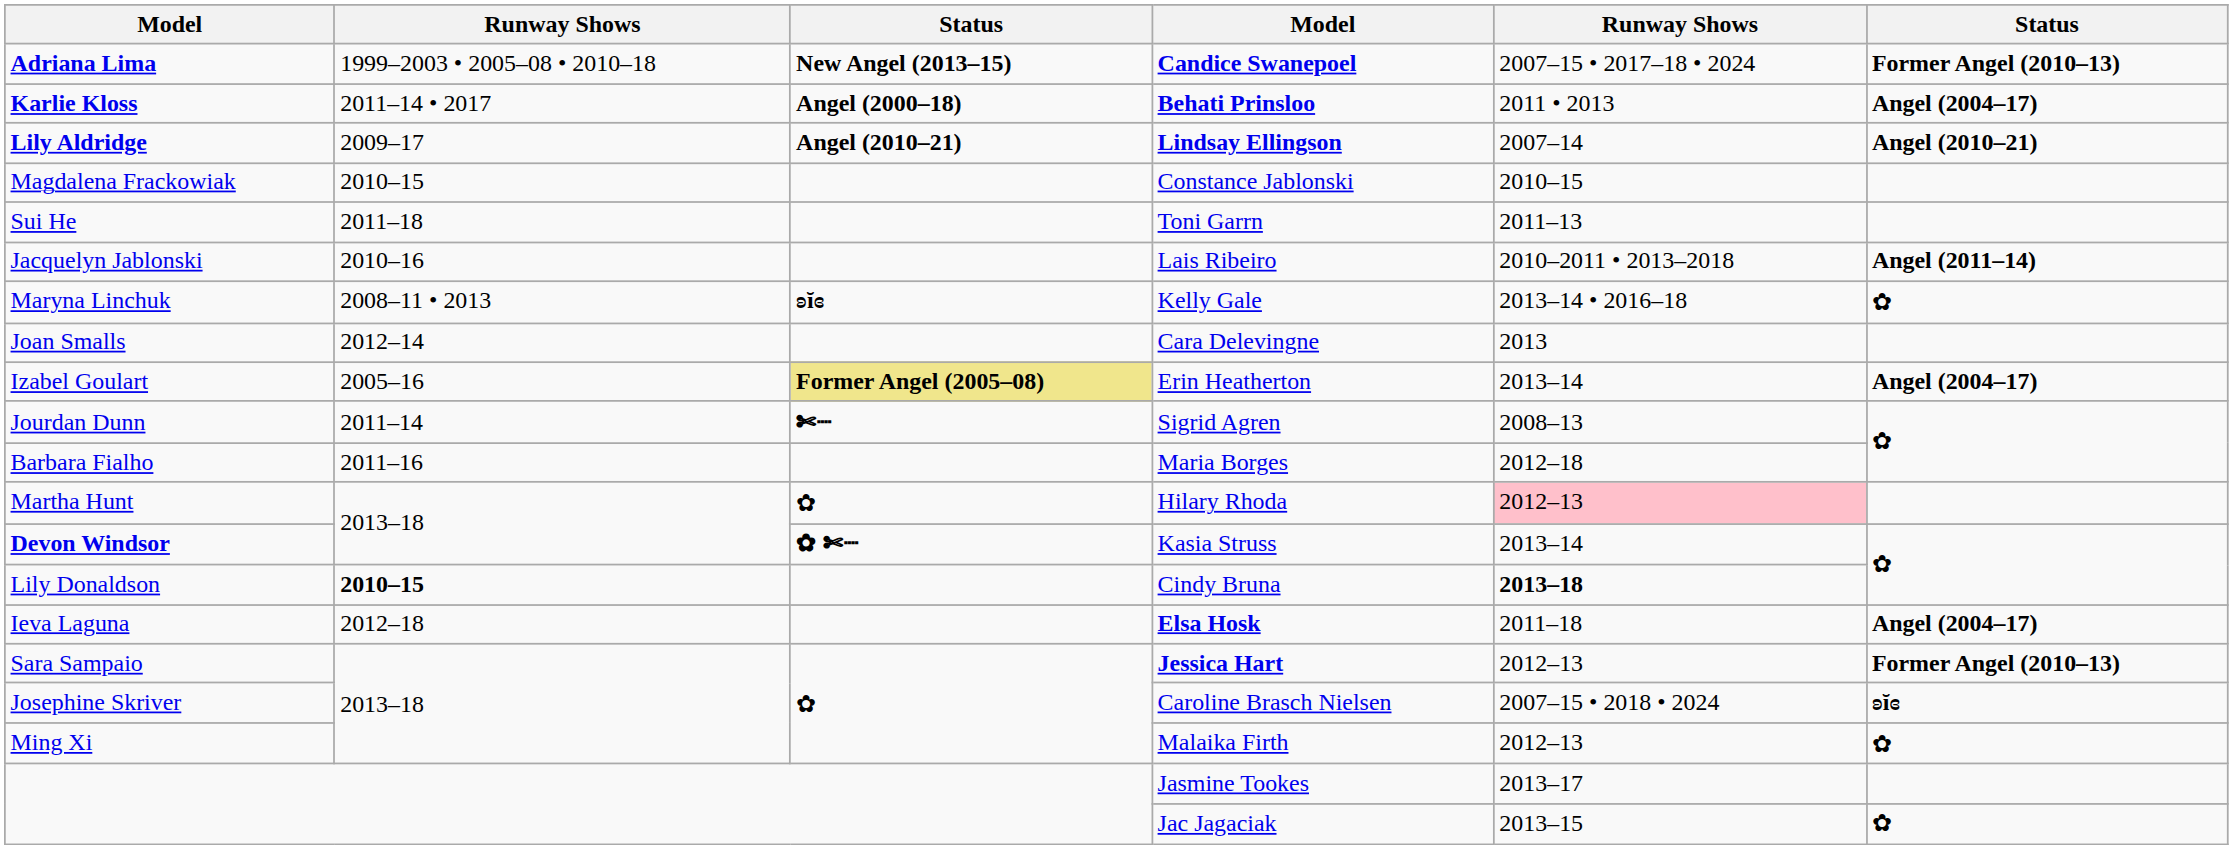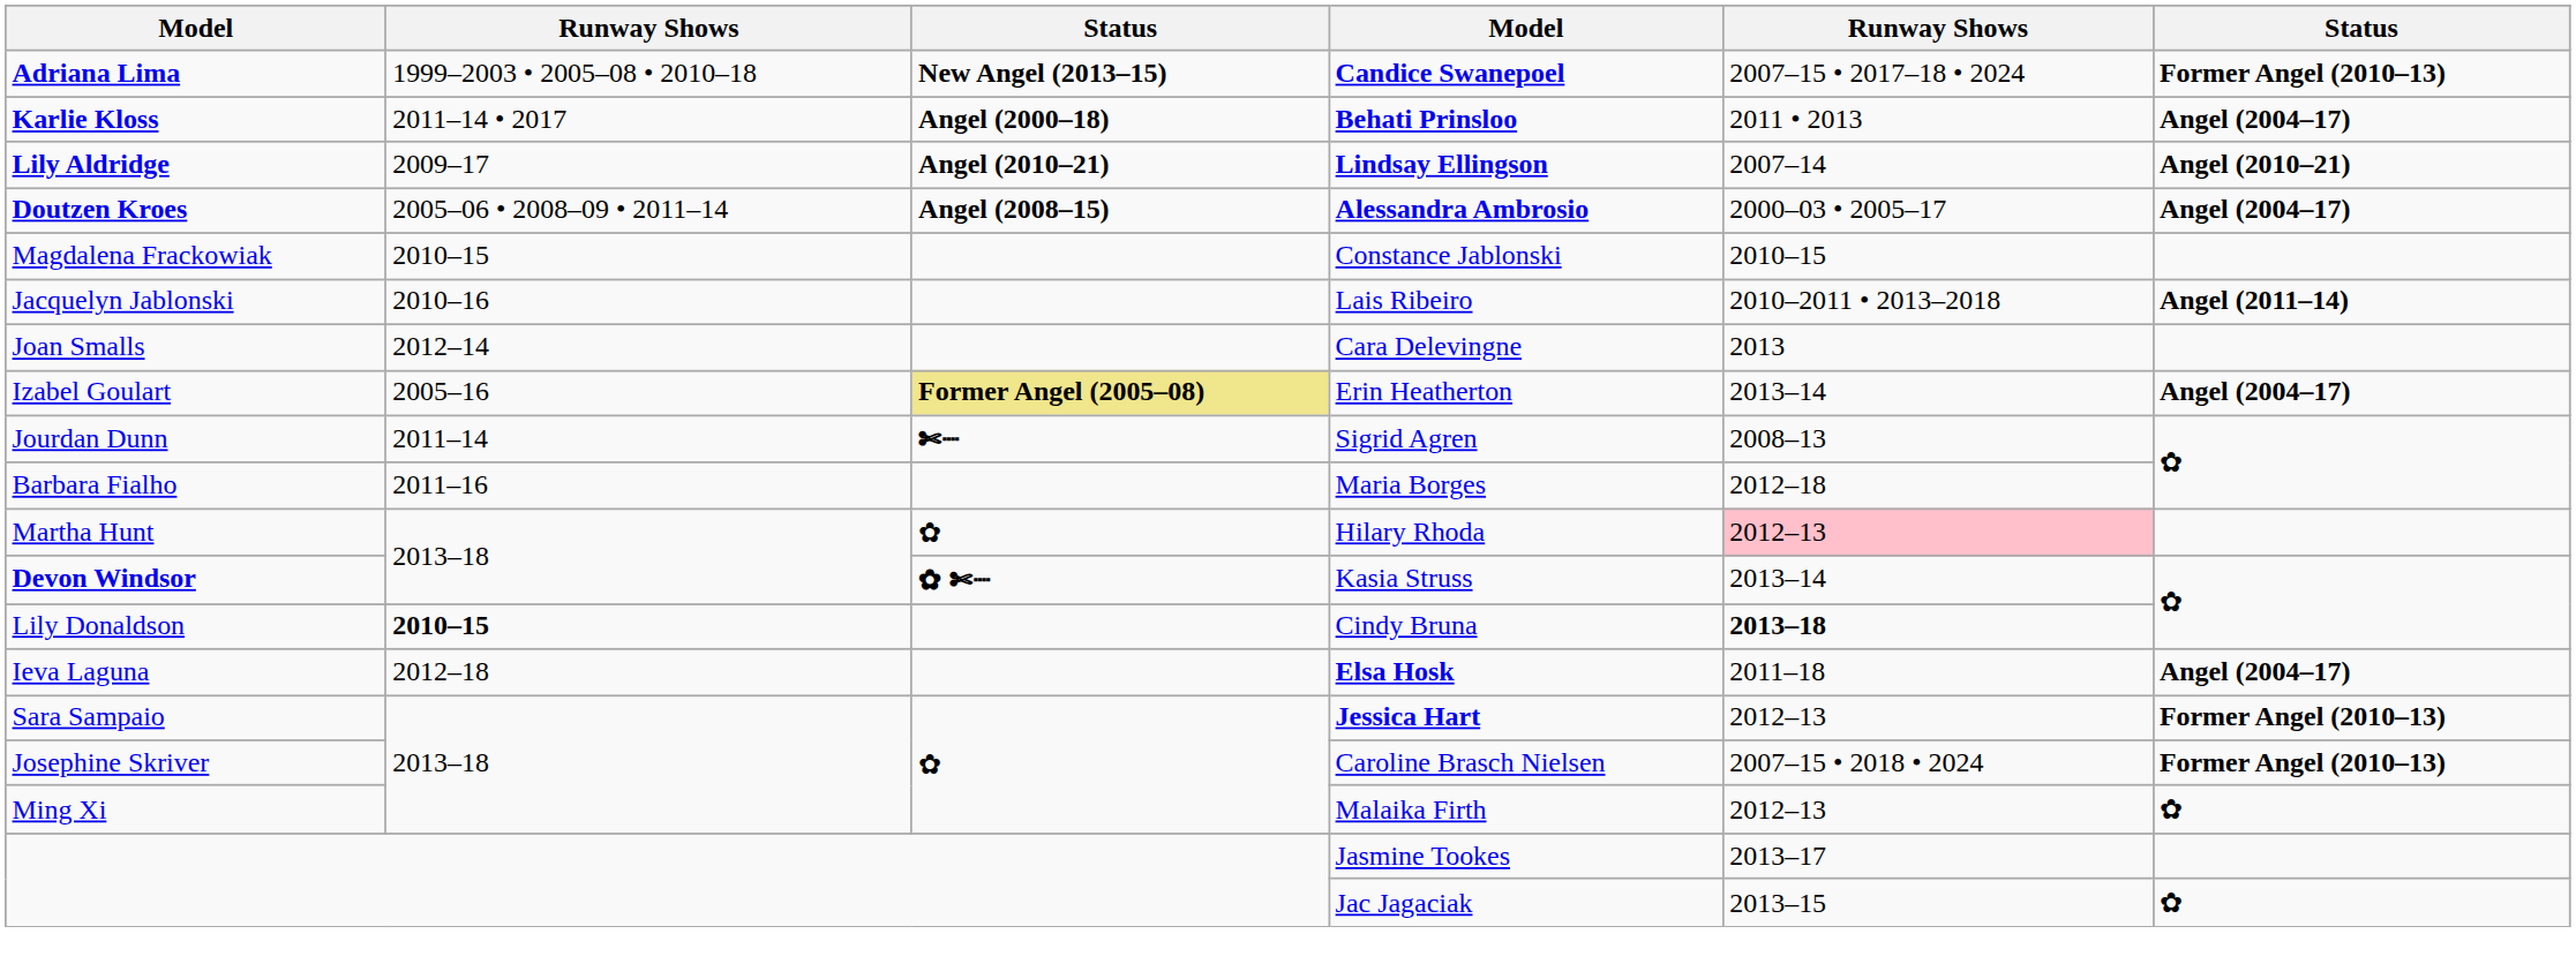 <table class="sortable wikitable"  style="font-size:85%; width:100%;">
 <tr>
 <th style="text-align:center;">Model</th>
 <th style="text-align:center;">Runway Shows</th>
 <th style="text-align:center;">Status</th>
 <th style="text-align:center;">Model</th>
 <th style="text-align:center;">Runway Shows</th>
 <th style="text-align:center;">Status</th>
 </tr>
 <tr>
 <td><strong> <a href='#'>Adriana Lima</a></strong></td>
 <td>1999–2003 • 2005–08 • 2010–18</td>
 <td><strong>New  Angel (2013–15)</strong></td>
 <td><strong> <a href='#'>Candice Swanepoel</a></strong></td>
 <td>2007–15 • 2017–18 • 2024</td>
 <td><strong>Former </strong> <strong>Angel (2010–13)</strong></td>
 </tr>
 <tr>
 <td><strong> <a href='#'>Karlie Kloss</a></strong></td>
 <td>2011–14 • 2017</td>
 <td><strong> Angel (2000–18)</strong></td>
 <td><strong> <a href='#'>Behati Prinsloo</a></strong></td>
 <td>2011 • 2013</td>
 <td><strong> Angel (2004–17)</strong></td>
 </tr>
 <tr>
 <td><strong> <a href='#'>Lily Aldridge</a></strong></td>
 <td>2009–17</td>
 <td><strong> Angel (2010–21)</strong></td>
 <td><strong> <a href='#'>Lindsay Ellingson</a> </strong></td>
 <td>2007–14</td>
 <td><strong> Angel (2010–21)</strong></td>
 </tr>
 <tr>
+<td><strong> <a href='#'>Doutzen Kroes</a></strong></td>
+<td>2005–06 • 2008–09 • 2011–14</td>
+<td><strong> Angel (2008–15)</strong></td>
+<td><strong> <a href='#'>Alessandra Ambrosio</a></strong></td>
+<td>2000–03 • 2005–17</td>
+<td><strong> Angel (2004–17)</strong></td>
+</tr>
+<tr>
 <td> <a href='#'>Magdalena Frackowiak</a></td>
 <td>2010–15</td>
 <td></td>
 <td> <a href='#'>Constance Jablonski</a></td>
 <td>2010–15</td>
-<td></td>
-</tr>
-<tr>
-<td> <a href='#'>Sui He</a></td>
-<td>2011–18</td>
-<td></td>
-<td> <a href='#'>Toni Garrn</a></td>
-<td>2011–13</td>
 <td></td>
 </tr>
 <tr>
 <td> <a href='#'>Jacquelyn Jablonski</a></td>
 <td>2010–16</td>
 <td></td>
 <td> <a href='#'>Lais Ribeiro</a></td>
 <td>2010–2011 • 2013–2018</td>
 <td><strong> Angel (2011–14)</strong></td>
-</tr>
-<tr>
-<td> <a href='#'>Maryna Linchuk</a></td>
-<td>2008–11 • 2013</td>
-<td><strong>ʚĭɞ</strong></td>
-<td> <a href='#'>Kelly Gale</a></td>
-<td>2013–14 • 2016–18</td>
-<td>✿</td>
 </tr>
 <tr>
 <td> <a href='#'>Joan Smalls</a></td>
 <td>2012–14</td>
 <td></td>
 <td> <a href='#'>Cara Delevingne</a></td>
 <td>2013</td>
 <td></td>
 </tr>
 <tr>
 <td> <a href='#'>Izabel Goulart</a></td>
 <td>2005–16</td>
 <td style="background: khaki;"><strong>Former  Angel (2005–08)</strong></td>
 <td> <a href='#'>Erin Heatherton</a></td>
 <td>2013–14</td>
 <td><strong> Angel (2004–17)</strong></td>
 </tr>
 <tr>
 <td> <a href='#'>Jourdan Dunn</a></td>
 <td>2011–14</td>
 <td><strong>✄┈</strong></td>
 <td> <a href='#'>Sigrid Agren</a></td>
 <td>2008–13</td>
 <td rowspan="2">✿</td>
 </tr>
 <tr>
 <td> <a href='#'>Barbara Fialho</a></td>
 <td>2011–16</td>
 <td></td>
 <td> <a href='#'>Maria Borges</a></td>
 <td>2012–18</td>
 </tr>
 <tr>
 <td> <a href='#'>Martha Hunt</a></td>
 <td rowspan="2">2013–18</td>
 <td>✿</td>
 <td> <a href='#'>Hilary Rhoda</a></td>
 <td style="background: pink;">2012–13</td>
 <td></td>
 </tr>
 <tr>
 <td><strong> <a href='#'>Devon Windsor</a></strong></td>
 <td><strong>✿</strong> <strong>✄┈</strong></td>
 <td> <a href='#'>Kasia Struss</a></td>
 <td>2013–14</td>
 <td rowspan="2">✿</td>
 </tr>
 <tr>
 <td> <a href='#'>Lily Donaldson</a></td>
 <td><strong>2010–15</strong></td>
 <td></td>
 <td> <a href='#'>Cindy Bruna</a></td>
 <td><strong>2013–18</strong></td>
 </tr>
 <tr>
 <td> <a href='#'>Ieva Laguna</a></td>
 <td>2012–18</td>
 <td></td>
 <td><strong> <a href='#'>Elsa Hosk</a></strong></td>
 <td>2011–18</td>
 <td><strong> Angel (2004–17)</strong></td>
 </tr>
 <tr>
 <td> <a href='#'>Sara Sampaio</a></td>
 <td rowspan="3">2013–18</td>
 <td rowspan="3">✿</td>
 <td><strong> <a href='#'>Jessica Hart</a></strong></td>
 <td>2012–13</td>
 <td><strong>Former </strong> <strong>Angel (2010–13)</strong></td>
 </tr>
 <tr>
 <td> <a href='#'>Josephine Skriver</a></td>
 <td> <a href='#'>Caroline Brasch Nielsen</a></td>
 <td>2007–15 • 2018 • 2024</td>
-<td><strong>ʚĭɞ</strong></td>
+<td><strong>Former </strong> <strong>Angel (2010–13)</strong></td>
 </tr>
 <tr>
 <td> <a href='#'>Ming Xi</a></td>
 <td> <a href='#'>Malaika Firth</a></td>
 <td>2012–13</td>
 <td>✿</td>
 </tr>
 <tr>
 <td colspan="3" rowspan="2"></td>
 <td> <a href='#'>Jasmine Tookes</a></td>
 <td>2013–17</td>
 <td></td>
 </tr>
 <tr>
 <td> <a href='#'>Jac Jagaciak</a></td>
 <td>2013–15</td>
 <td>✿</td>
 </tr>
 </table>
